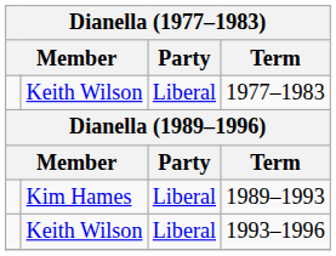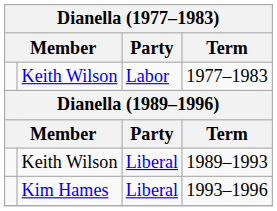 <table class="wikitable">
 <tr>
 <th colspan="4">Dianella (1977–1983)</th>
 </tr>
 <tr>
 <th colspan="2">Member</th>
 <th>Party</th>
 <th>Term</th>
 </tr>
 <tr>
 <td> </td>
 <td><a href='#'>Keith Wilson</a></td>
-<td><a href='#'>Liberal</a></td>
+<td><a href='#'>Labor</a></td>
 <td>1977–1983</td>
 </tr>
 <tr>
 <th colspan="4">Dianella (1989–1996)</th>
 </tr>
 <tr>
 <th colspan="2">Member</th>
 <th>Party</th>
 <th>Term</th>
 </tr>
 <tr>
 <td> </td>
-<td><a href='#'>Kim Hames</a></td>
+<td>Keith Wilson</td>
 <td><a href='#'>Liberal</a></td>
 <td>1989–1993</td>
 </tr>
 <tr>
 <td> </td>
-<td><a href='#'>Keith Wilson</a></td>
+<td><a href='#'>Kim Hames</a></td>
 <td><a href='#'>Liberal</a></td>
 <td>1993–1996</td>
 </tr>
 <tr>
 </tr>
 </table>
